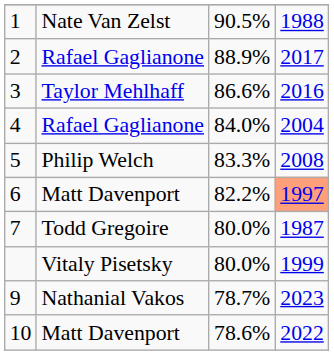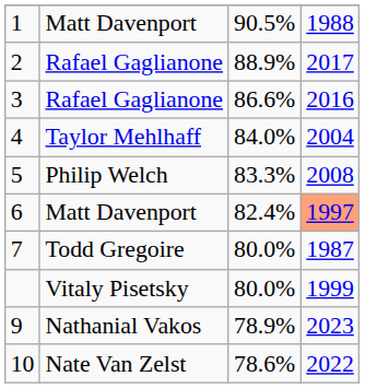 <table class="wikitable">
 <tr>
 </tr>
 <tr>
 <td>1</td>
-<td>Nate Van Zelst</td>
+<td>Matt Davenport</td>
 <td><abbr>90.5%</abbr></td>
 <td><a href='#'>1988</a></td>
 </tr>
 <tr>
 <td>2</td>
 <td><a href='#'>Rafael Gaglianone</a></td>
 <td><abbr>88.9%</abbr></td>
 <td><a href='#'>2017</a></td>
 </tr>
 <tr>
 <td>3</td>
-<td><a href='#'>Taylor Mehlhaff</a></td>
+<td><a href='#'>Rafael Gaglianone</a></td>
 <td><abbr>86.6%</abbr></td>
 <td><a href='#'>2016</a></td>
 </tr>
 <tr>
 <td>4</td>
-<td><a href='#'>Rafael Gaglianone</a></td>
+<td><a href='#'>Taylor Mehlhaff</a></td>
 <td><abbr>84.0%</abbr></td>
 <td><a href='#'>2004</a></td>
 </tr>
 <tr>
 <td>5</td>
 <td>Philip Welch</td>
 <td><abbr>83.3%</abbr></td>
 <td><a href='#'>2008</a></td>
 </tr>
 <tr>
 <td>6</td>
 <td>Matt Davenport</td>
-<td><abbr>82.2%</abbr></td>
+<td><abbr>82.4%</abbr></td>
 <td style="background: lightsalmon;"><a href='#'>1997</a></td>
 </tr>
 <tr>
 <td>7</td>
 <td>Todd Gregoire</td>
 <td><abbr>80.0%</abbr></td>
 <td><a href='#'>1987</a></td>
 </tr>
 <tr>
 <td></td>
 <td>Vitaly Pisetsky</td>
 <td><abbr>80.0%</abbr></td>
 <td><a href='#'>1999</a></td>
 </tr>
 <tr>
 <td>9</td>
 <td>Nathanial Vakos</td>
-<td><abbr>78.7%</abbr></td>
+<td><abbr>78.9%</abbr></td>
 <td><a href='#'>2023</a></td>
 </tr>
 <tr>
 <td>10</td>
-<td>Matt Davenport</td>
+<td>Nate Van Zelst</td>
 <td><abbr>78.6%</abbr></td>
 <td><a href='#'>2022</a><br></td>
 </tr>
 </table>
